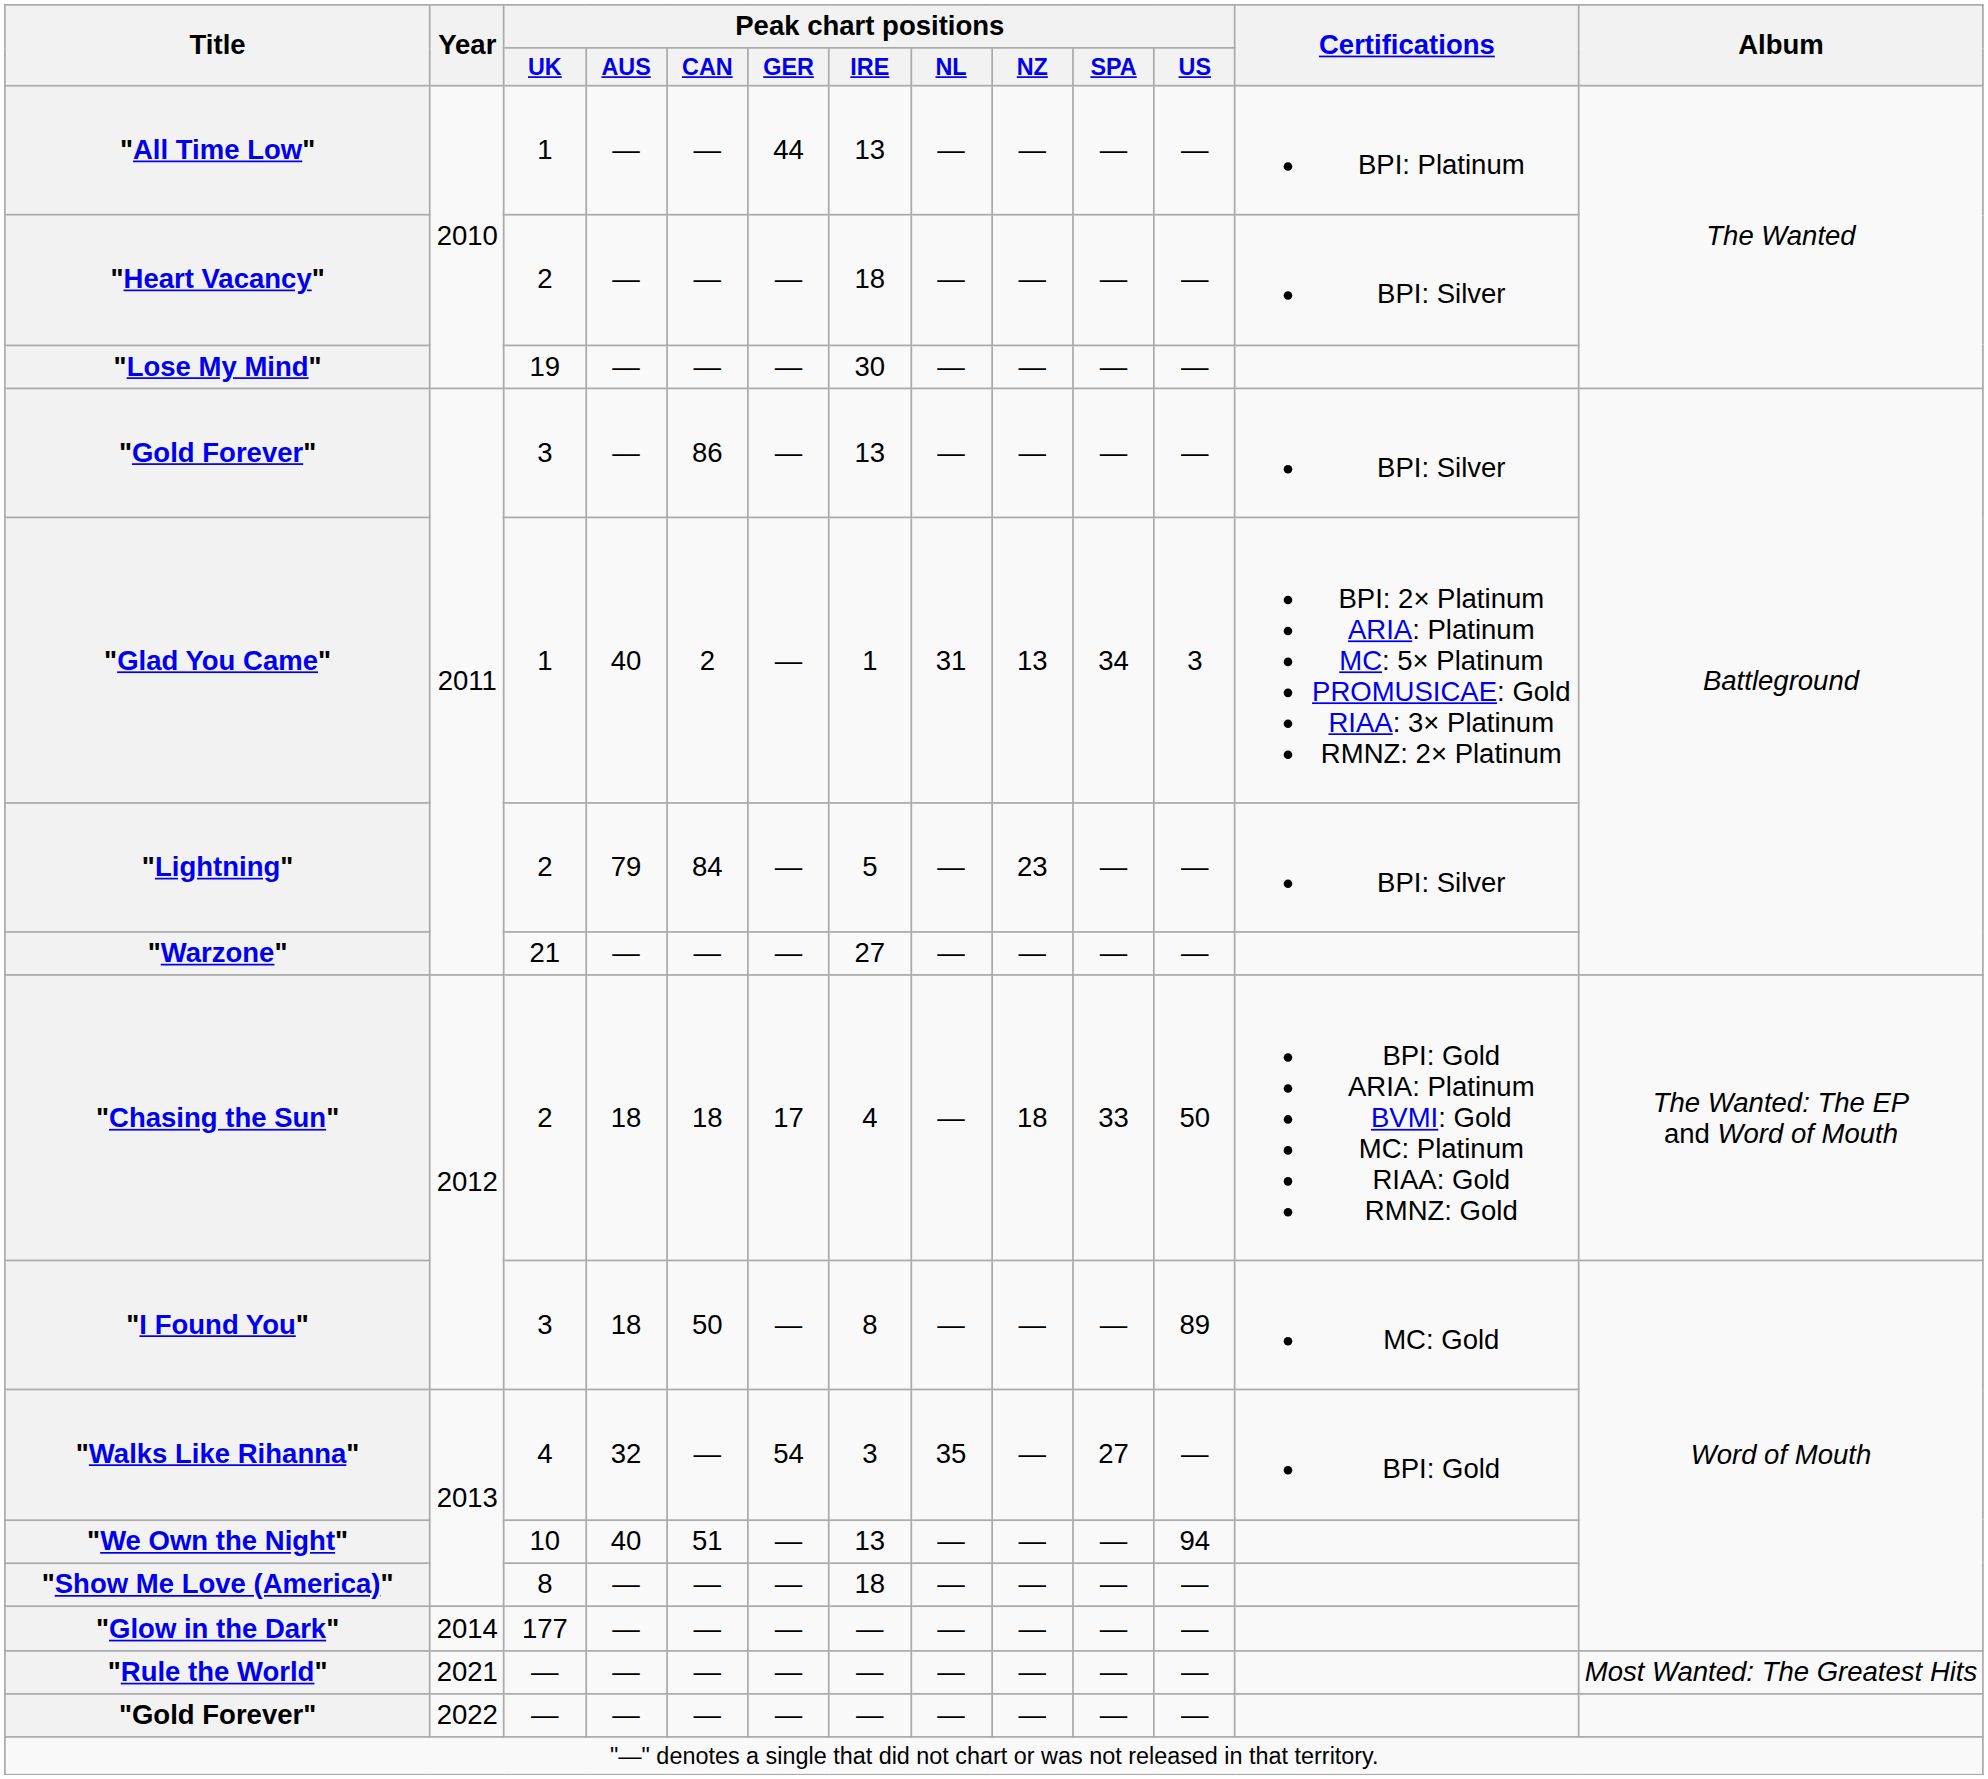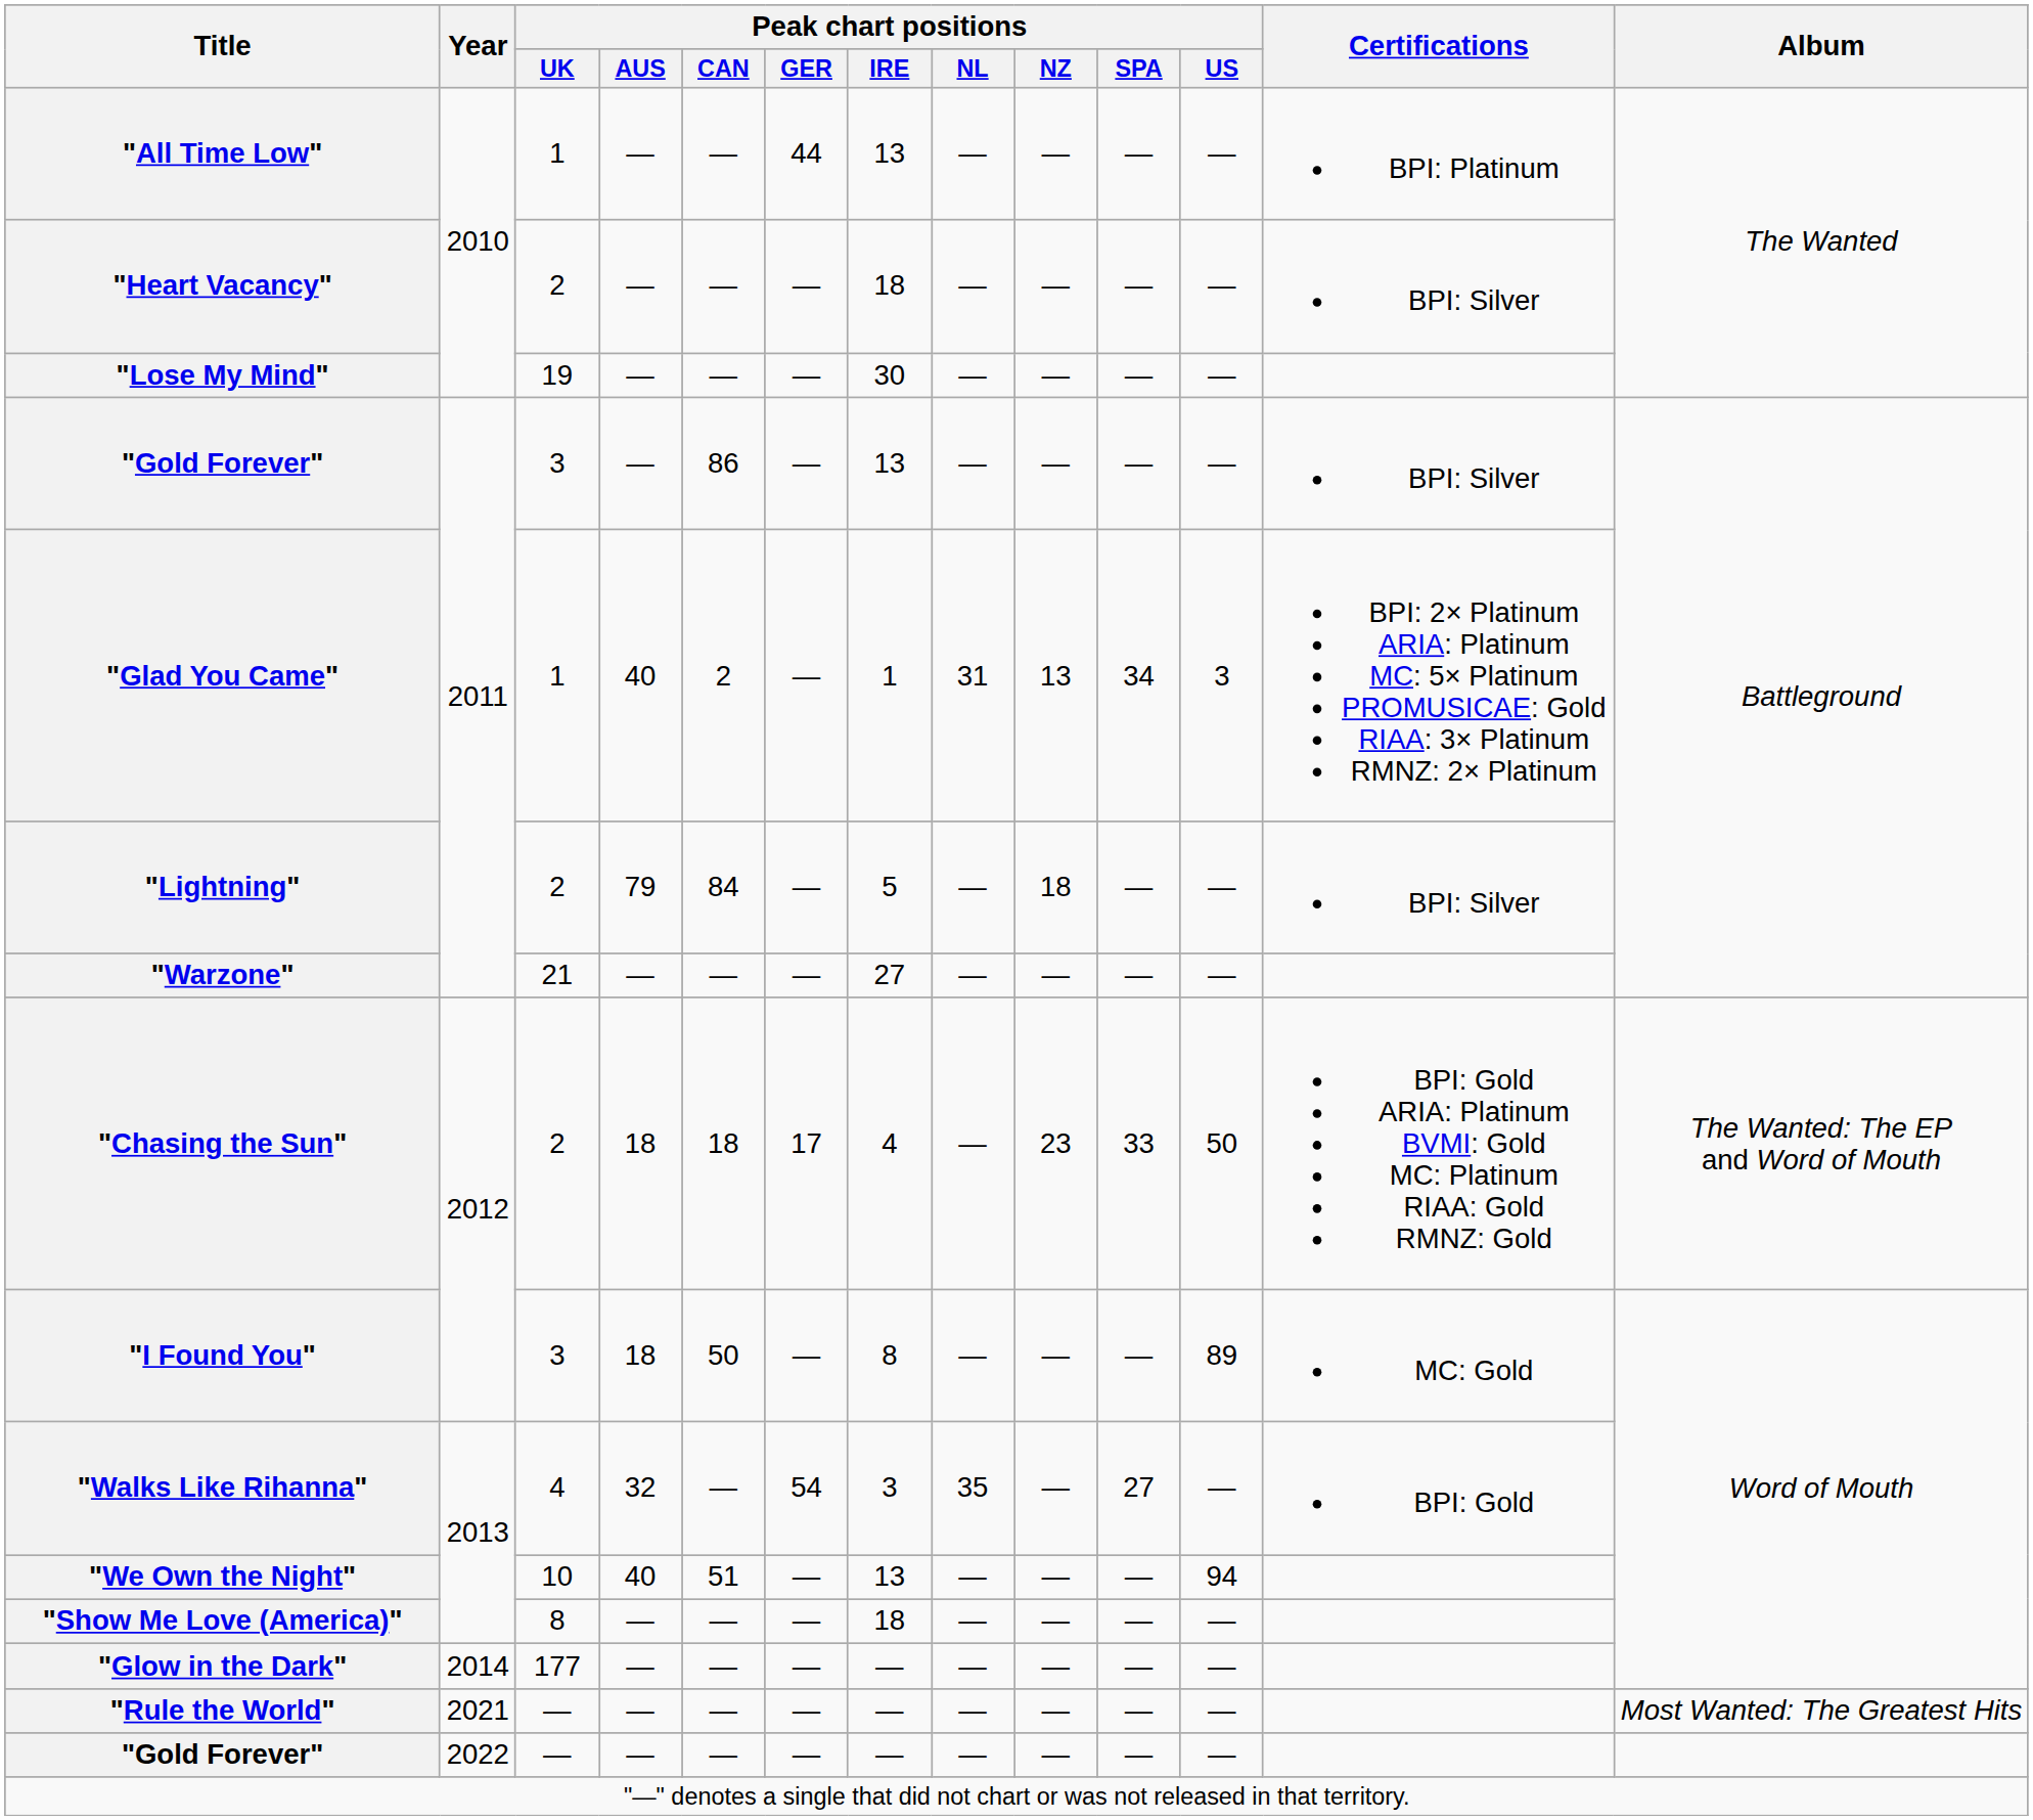 <table class="wikitable plainrowheaders" style="text-align:center;">
 <tr>
 <th scope="col" rowspan="2" style="width:15em;">Title</th>
 <th scope="col" rowspan="2">Year</th>
 <th scope="col" colspan="9">Peak chart positions</th>
 <th scope="col" rowspan="2" style="width:12em;"><a href='#'>Certifications</a></th>
 <th scope="col" rowspan="2">Album</th>
 </tr>
 <tr>
 <th scope="col" style="width:3em;font-size:85%;"><a href='#'>UK</a><br></th>
 <th scope="col" style="width:3em;font-size:85%;"><a href='#'>AUS</a><br></th>
 <th scope="col" style="width:3em;font-size:85%;"><a href='#'>CAN</a><br></th>
 <th scope="col" style="width:3em;font-size:85%;"><a href='#'>GER</a><br></th>
 <th scope="col" style="width:3em;font-size:85%;"><a href='#'>IRE</a><br></th>
 <th scope="col" style="width:3em;font-size:85%;"><a href='#'>NL</a><br></th>
 <th scope="col" style="width:3em;font-size:85%;"><a href='#'>NZ</a><br></th>
 <th scope="col" style="width:3em;font-size:85%;"><a href='#'>SPA</a><br></th>
 <th scope="col" style="width:3em;font-size:85%;"><a href='#'>US</a><br></th>
 </tr>
 <tr>
 <th scope="row">"<a href='#'>All Time Low</a>"</th>
 <td rowspan="3">2010</td>
 <td>1</td>
 <td>—</td>
 <td>—</td>
 <td>44</td>
 <td>13</td>
 <td>—</td>
 <td>—</td>
 <td>—</td>
 <td>—</td>
 <td><br><ul><li>BPI: Platinum</li></ul></td>
 <td rowspan="3"><em>The Wanted</em></td>
 </tr>
 <tr>
 <th scope="row">"<a href='#'>Heart Vacancy</a>"</th>
 <td>2</td>
 <td>—</td>
 <td>—</td>
 <td>—</td>
 <td>18</td>
 <td>—</td>
 <td>—</td>
 <td>—</td>
 <td>—</td>
 <td><br><ul><li>BPI: Silver</li></ul></td>
 </tr>
 <tr>
 <th scope="row">"<a href='#'>Lose My Mind</a>"</th>
 <td>19</td>
 <td>—</td>
 <td>—</td>
 <td>—</td>
 <td>30</td>
 <td>—</td>
 <td>—</td>
 <td>—</td>
 <td>—</td>
 <td></td>
 </tr>
 <tr>
 <th scope="row">"<a href='#'>Gold Forever</a>"</th>
 <td rowspan="4">2011</td>
 <td>3</td>
 <td>—</td>
 <td>86</td>
 <td>—</td>
 <td>13</td>
 <td>—</td>
 <td>—</td>
 <td>—</td>
 <td>—</td>
 <td><br><ul><li>BPI: Silver</li></ul></td>
 <td rowspan="4"><em>Battleground</em></td>
 </tr>
 <tr>
 <th scope="row">"<a href='#'>Glad You Came</a>"</th>
 <td>1</td>
 <td>40</td>
 <td>2</td>
 <td>—</td>
 <td>1</td>
 <td>31</td>
 <td>13</td>
 <td>34</td>
 <td>3</td>
 <td><br><ul><li>BPI: 2× Platinum</li><li><a href='#'>ARIA</a>: Platinum</li><li><a href='#'>MC</a>: 5× Platinum</li><li><a href='#'>PROMUSICAE</a>: Gold</li><li><a href='#'>RIAA</a>: 3× Platinum</li><li>RMNZ: 2× Platinum</li></ul></td>
 </tr>
 <tr>
 <th scope="row">"<a href='#'>Lightning</a>"</th>
 <td>2</td>
 <td>79</td>
 <td>84</td>
 <td>—</td>
 <td>5</td>
 <td>—</td>
-<td>23</td>
+<td>18</td>
 <td>—</td>
 <td>—</td>
 <td><br><ul><li>BPI: Silver</li></ul></td>
 </tr>
 <tr>
 <th scope="row">"<a href='#'>Warzone</a>"</th>
 <td>21</td>
 <td>—</td>
 <td>—</td>
 <td>—</td>
 <td>27</td>
 <td>—</td>
 <td>—</td>
 <td>—</td>
 <td>—</td>
 <td></td>
 </tr>
 <tr>
 <th scope="row">"<a href='#'>Chasing the Sun</a>"</th>
 <td rowspan="2">2012</td>
 <td>2</td>
 <td>18</td>
 <td>18</td>
 <td>17</td>
 <td>4</td>
 <td>—</td>
-<td>18</td>
+<td>23</td>
 <td>33</td>
 <td>50</td>
 <td><br><ul><li>BPI: Gold</li><li>ARIA: Platinum</li><li><a href='#'>BVMI</a>: Gold</li><li>MC: Platinum</li><li>RIAA: Gold</li><li>RMNZ: Gold</li></ul></td>
 <td><em>The Wanted: The EP</em><br>and <em>Word of Mouth</em></td>
 </tr>
 <tr>
 <th scope="row">"<a href='#'>I Found You</a>"</th>
 <td>3</td>
 <td>18</td>
 <td>50</td>
 <td>—</td>
 <td>8</td>
 <td>—</td>
 <td>—</td>
 <td>—</td>
 <td>89</td>
 <td><br><ul><li>MC: Gold</li></ul></td>
 <td rowspan="5"><em>Word of Mouth</em></td>
 </tr>
 <tr>
 <th scope="row">"<a href='#'>Walks Like Rihanna</a>"</th>
 <td rowspan="3">2013</td>
 <td>4</td>
 <td>32</td>
 <td>—</td>
 <td>54</td>
 <td>3</td>
 <td>35</td>
 <td>—</td>
 <td>27</td>
 <td>—</td>
 <td><br><ul><li>BPI: Gold</li></ul></td>
 </tr>
 <tr>
 <th scope="row">"<a href='#'>We Own the Night</a>"</th>
 <td>10</td>
 <td>40</td>
 <td>51</td>
 <td>—</td>
 <td>13</td>
 <td>—</td>
 <td>—</td>
 <td>—</td>
 <td>94</td>
 <td></td>
 </tr>
 <tr>
 <th scope="row">"<a href='#'>Show Me Love (America)</a>"</th>
 <td>8</td>
 <td>—</td>
 <td>—</td>
 <td>—</td>
 <td>18</td>
 <td>—</td>
 <td>—</td>
 <td>—</td>
 <td>—</td>
 <td></td>
 </tr>
 <tr>
 <th scope="row">"<a href='#'>Glow in the Dark</a>"</th>
 <td>2014</td>
 <td>177</td>
 <td>—</td>
 <td>—</td>
 <td>—</td>
 <td>—</td>
 <td>—</td>
 <td>—</td>
 <td>—</td>
 <td>—</td>
 <td></td>
 </tr>
 <tr>
 <th scope="row">"<a href='#'>Rule the World</a>"</th>
 <td>2021</td>
 <td>—</td>
 <td>—</td>
 <td>—</td>
 <td>—</td>
 <td>—</td>
 <td>—</td>
 <td>—</td>
 <td>—</td>
 <td>—</td>
 <td></td>
 <td><em>Most Wanted: The Greatest Hits</em></td>
 </tr>
 <tr>
 <th scope="row">"Gold Forever" </th>
 <td>2022</td>
 <td>—</td>
 <td>—</td>
 <td>—</td>
 <td>—</td>
 <td>—</td>
 <td>—</td>
 <td>—</td>
 <td>—</td>
 <td>—</td>
 <td></td>
 <td></td>
 </tr>
 <tr>
 <td colspan="14" style="font-size:85%">"—" denotes a single that did not chart or was not released in that territory.</td>
 </tr>
 </table>
